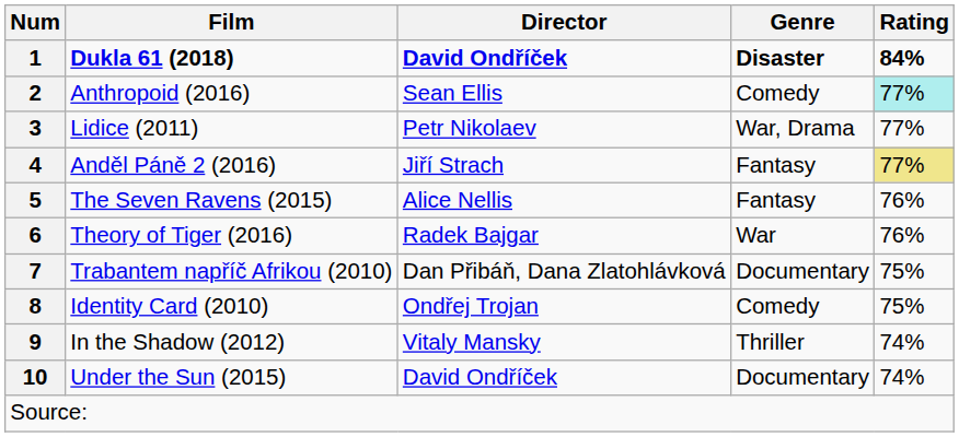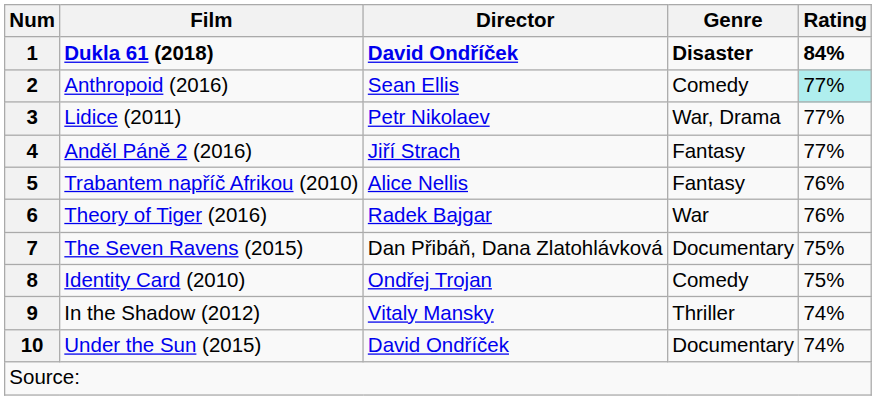 <table class="wikitable">
 <tr>
 <th>Num</th>
 <th>Film</th>
 <th>Director</th>
 <th>Genre</th>
 <th>Rating</th>
 </tr>
 <tr>
 <th><strong>1</strong></th>
 <td><strong><a href='#'>Dukla 61</a> (2018)</strong></td>
 <td><strong><a href='#'>David Ondříček</a></strong></td>
 <td><strong>Disaster</strong></td>
 <td><strong>84%</strong></td>
 </tr>
 <tr>
 <th>2</th>
 <td><a href='#'>Anthropoid</a> (2016)</td>
 <td><a href='#'>Sean Ellis</a></td>
 <td>Comedy</td>
 <td style="background: paleturquoise;">77%</td>
 </tr>
 <tr>
 <th>3</th>
 <td><a href='#'>Lidice</a> (2011)</td>
 <td><a href='#'>Petr Nikolaev</a></td>
 <td>War, Drama</td>
 <td>77%</td>
 </tr>
 <tr>
 <th>4</th>
 <td><a href='#'>Anděl Páně 2</a> (2016)</td>
 <td><a href='#'>Jiří Strach</a></td>
 <td>Fantasy</td>
-<td style="background: khaki;">77%</td>
+<td>77%</td>
 </tr>
 <tr>
 <th>5</th>
-<td><a href='#'>The Seven Ravens</a> (2015)</td>
+<td><a href='#'>Trabantem napříč Afrikou</a> (2010)</td>
 <td><a href='#'>Alice Nellis</a></td>
 <td>Fantasy</td>
 <td>76%</td>
 </tr>
 <tr>
 <th>6</th>
 <td><a href='#'>Theory of Tiger</a> (2016)</td>
 <td><a href='#'>Radek Bajgar</a></td>
 <td>War</td>
 <td>76%</td>
 </tr>
 <tr>
 <th>7</th>
-<td><a href='#'>Trabantem napříč Afrikou</a> (2010)</td>
+<td><a href='#'>The Seven Ravens</a> (2015)</td>
 <td>Dan Přibáň, Dana Zlatohlávková</td>
 <td>Documentary</td>
 <td>75%</td>
 </tr>
 <tr>
 <th>8</th>
 <td><a href='#'>Identity Card</a> (2010)</td>
 <td><a href='#'>Ondřej Trojan</a></td>
 <td>Comedy</td>
 <td>75%</td>
 </tr>
 <tr>
 <th>9</th>
 <td>In the Shadow (2012)</td>
 <td><a href='#'>Vitaly Mansky</a></td>
 <td>Thriller</td>
 <td>74%</td>
 </tr>
 <tr>
 <th>10</th>
 <td><a href='#'>Under the Sun</a> (2015)</td>
 <td><a href='#'>David Ondříček</a></td>
 <td>Documentary</td>
 <td>74%</td>
 </tr>
 <tr>
 <td colspan="5">Source:</td>
 </tr>
 </table>
